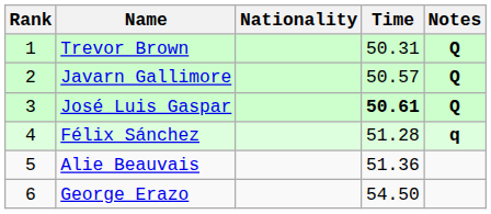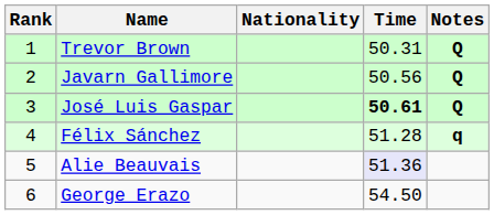 <table class="wikitable sortable" style="text-align:center">
 <tr>
 <th>Rank</th>
 <th>Name</th>
 <th>Nationality</th>
 <th>Time</th>
 <th>Notes</th>
 </tr>
 <tr bgcolor=ccffcc>
 <td align=center>1</td>
 <td align=left><a href='#'>Trevor Brown</a></td>
 <td align=left></td>
 <td>50.31</td>
 <td><strong>Q</strong></td>
 </tr>
 <tr bgcolor=ccffcc>
 <td align=center>2</td>
 <td align=left><a href='#'>Javarn Gallimore</a></td>
 <td align=left></td>
-<td>50.57</td>
+<td>50.56</td>
 <td><strong>Q</strong></td>
 </tr>
 <tr bgcolor=ccffcc>
 <td align=center>3</td>
 <td align=left><a href='#'>José Luis Gaspar</a></td>
 <td align=left></td>
 <td><strong>50.61</strong></td>
 <td><strong>Q</strong></td>
 </tr>
 <tr bgcolor=ddffdd>
 <td align=center>4</td>
 <td align=left><a href='#'>Félix Sánchez</a></td>
 <td align=left></td>
 <td>51.28</td>
 <td><strong>q</strong></td>
 </tr>
 <tr>
 <td align=center>5</td>
 <td align=left><a href='#'>Alie Beauvais</a></td>
 <td align=left></td>
-<td>51.36</td>
+<td style="background: lavender;">51.36</td>
 <td></td>
 </tr>
 <tr>
 <td align=center>6</td>
 <td align=left><a href='#'>George Erazo</a></td>
 <td align=left></td>
 <td>54.50</td>
 <td></td>
 </tr>
 </table>
